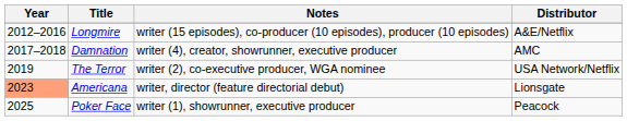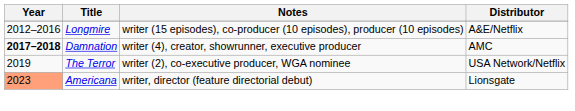 <table class="wikitable">
 <tr>
 <th>Year</th>
 <th>Title</th>
 <th>Notes</th>
 <th>Distributor</th>
 </tr>
 <tr style="background:#ccc; text-align:center;">
 </tr>
 <tr>
 <td>2012–2016</td>
 <td><em><a href='#'>Longmire</a></em></td>
 <td>writer (15 episodes), co-producer (10 episodes), producer (10 episodes)</td>
 <td>A&E/Netflix</td>
 </tr>
 <tr>
-<td>2017–2018</td>
+<td><strong>2017–2018</strong></td>
 <td><em><a href='#'>Damnation</a></em></td>
 <td>writer (4), creator, showrunner, executive producer</td>
 <td>AMC</td>
 </tr>
 <tr>
 <td>2019</td>
 <td><em><a href='#'>The Terror</a></em></td>
 <td>writer (2), co-executive producer, WGA nominee</td>
 <td>USA Network/Netflix</td>
 </tr>
 <tr>
 <td style="background: lightsalmon;">2023</td>
 <td><em><a href='#'>Americana</a></em></td>
 <td>writer, director (feature directorial debut)</td>
 <td>Lionsgate</td>
 </tr>
-<tr>
-<td>2025</td>
-<td><em><a href='#'>Poker Face</a></em></td>
-<td>writer (1), showrunner, executive producer</td>
-<td>Peacock</td>
-</tr>
 </table>
